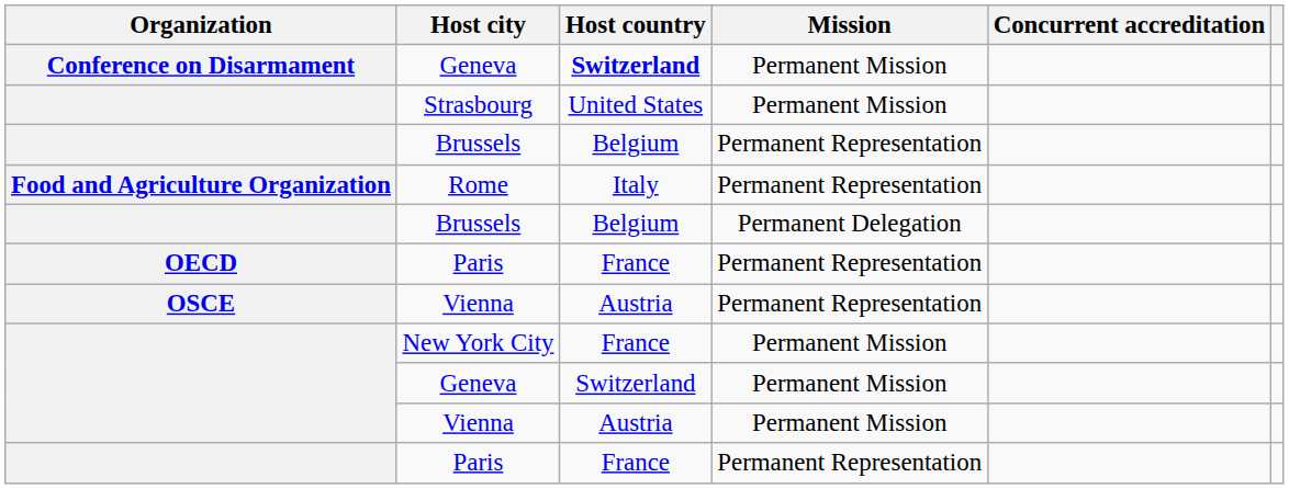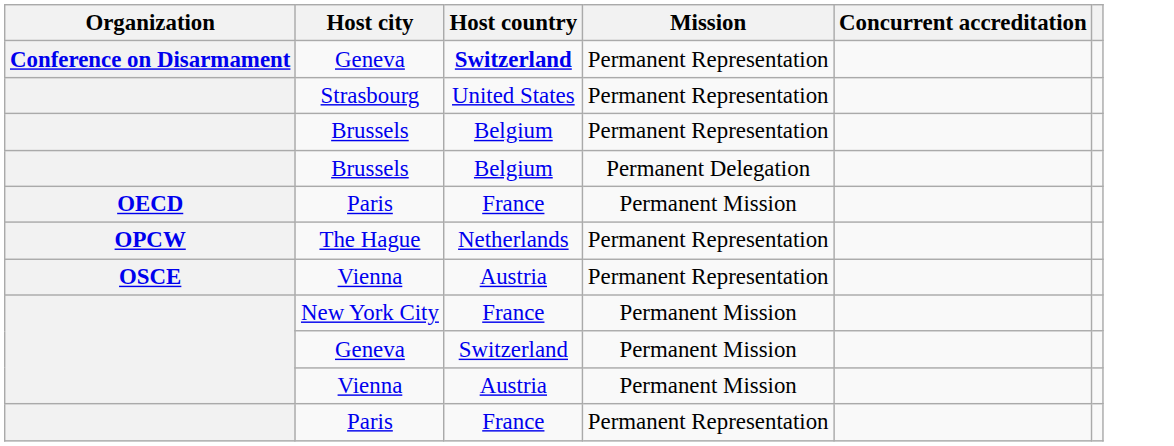 <table class="wikitable plainrowheaders" style="text-align:center;" style="text-align:center;">
 <tr>
 <th scope="col">Organization</th>
 <th scope="col">Host city</th>
 <th scope="col">Host country</th>
 <th scope="col">Mission</th>
 <th scope="col">Concurrent accreditation</th>
 <th scope="col"></th>
 </tr>
 <tr>
 <th scope="row"><a href='#'>Conference on Disarmament</a></th>
 <td><a href='#'>Geneva</a></td>
 <td><strong><a href='#'>Switzerland</a></strong></td>
-<td>Permanent Mission</td>
+<td>Permanent Representation</td>
 <td></td>
 <td></td>
 </tr>
 <tr>
 <th scope="row"></th>
 <td><a href='#'>Strasbourg</a></td>
 <td><a href='#'>United States</a></td>
-<td>Permanent Mission</td>
+<td>Permanent Representation</td>
 <td></td>
 <td></td>
 </tr>
 <tr>
 <th scope="row"></th>
 <td><a href='#'>Brussels</a></td>
 <td><a href='#'>Belgium</a></td>
-<td>Permanent Representation</td>
-<td></td>
-<td></td>
-</tr>
-<tr>
-<th scope="row"> <a href='#'>Food and Agriculture Organization</a></th>
-<td><a href='#'>Rome</a></td>
-<td><a href='#'>Italy</a></td>
 <td>Permanent Representation</td>
 <td></td>
 <td></td>
 </tr>
 <tr>
 <th scope="row"></th>
 <td><a href='#'>Brussels</a></td>
 <td><a href='#'>Belgium</a></td>
 <td>Permanent Delegation</td>
 <td></td>
 <td></td>
 </tr>
 <tr>
 <th scope="row"><a href='#'>OECD</a></th>
 <td><a href='#'>Paris</a></td>
 <td><a href='#'>France</a></td>
+<td>Permanent Mission</td>
+<td></td>
+<td></td>
+</tr>
+<tr>
+<th scope="row"><a href='#'>OPCW</a></th>
+<td><a href='#'>The Hague</a></td>
+<td><a href='#'>Netherlands</a></td>
 <td>Permanent Representation</td>
 <td></td>
 <td></td>
 </tr>
 <tr>
 <th scope="row"> <a href='#'>OSCE</a></th>
 <td><a href='#'>Vienna</a></td>
 <td><a href='#'>Austria</a></td>
 <td>Permanent Representation</td>
 <td></td>
 <td></td>
 </tr>
 <tr>
 <th scope="row" rowspan="3"></th>
 <td><a href='#'>New York City</a></td>
 <td><a href='#'>France</a></td>
 <td>Permanent Mission</td>
 <td></td>
 <td></td>
 </tr>
 <tr>
 <td><a href='#'>Geneva</a></td>
 <td><a href='#'>Switzerland</a></td>
 <td>Permanent Mission</td>
 <td></td>
 <td></td>
 </tr>
 <tr>
 <td><a href='#'>Vienna</a></td>
 <td><a href='#'>Austria</a></td>
 <td>Permanent Mission</td>
 <td></td>
 <td></td>
 </tr>
 <tr>
 <th scope="row"></th>
 <td><a href='#'>Paris</a></td>
 <td><a href='#'>France</a></td>
 <td>Permanent Representation</td>
 <td></td>
 <td></td>
 </tr>
 </table>
